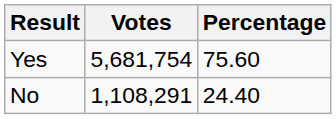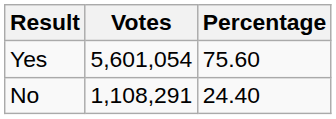 <table class="wikitable">
 <tr>
 <th>Result</th>
 <th>Votes</th>
 <th>Percentage</th>
 </tr>
 <tr>
 <td>Yes</td>
-<td>5,681,754</td>
+<td>5,601,054</td>
 <td>75.60</td>
 </tr>
 <tr>
 <td>No</td>
 <td>1,108,291</td>
 <td>24.40</td>
 </tr>
 </table>
